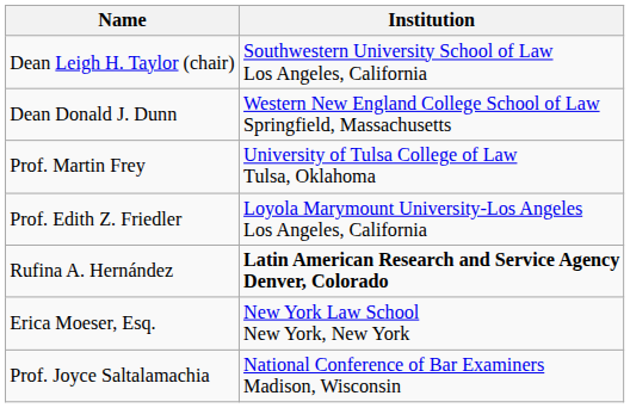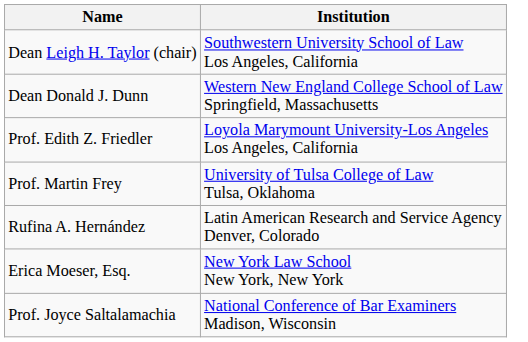 <table role="presentation" class="wikitable">
 <tr>
 <th>Name</th>
 <th>Institution</th>
 </tr>
 <tr>
 <td>Dean <a href='#'>Leigh H. Taylor</a> (chair)</td>
 <td><a href='#'>Southwestern University School of Law</a><br>Los Angeles, California</td>
 </tr>
 <tr>
 <td>Dean Donald J. Dunn</td>
 <td><a href='#'>Western New England College School of Law</a><br>Springfield, Massachusetts</td>
 </tr>
 <tr>
+<td>Prof. Edith Z. Friedler</td>
+<td><a href='#'>Loyola Marymount University-Los Angeles</a><br>Los Angeles, California</td>
+</tr>
+<tr>
 <td>Prof. Martin Frey</td>
 <td><a href='#'>University of Tulsa College of Law</a><br>Tulsa, Oklahoma</td>
 </tr>
 <tr>
-<td>Prof. Edith Z. Friedler</td>
-<td><a href='#'>Loyola Marymount University-Los Angeles</a><br>Los Angeles, California</td>
-</tr>
-<tr>
 <td>Rufina A. Hernández</td>
-<td><strong>Latin American Research and Service Agency<br>Denver, Colorado</strong></td>
+<td>Latin American Research and Service Agency<br>Denver, Colorado</td>
 </tr>
 <tr>
 <td>Erica Moeser, Esq.</td>
 <td><a href='#'>New York Law School</a><br>New York, New York</td>
 </tr>
 <tr>
 <td>Prof. Joyce Saltalamachia</td>
 <td><a href='#'>National Conference of Bar Examiners</a><br>Madison, Wisconsin</td>
 </tr>
 </table>
